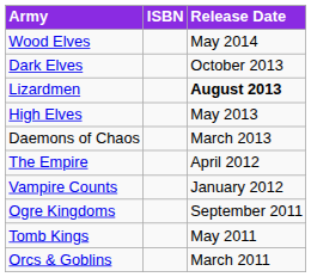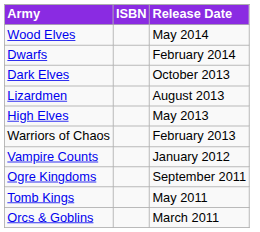 <table class="wikitable">
 <tr valign=center>
 </tr>
 <tr style="color:white; background:#8A2BE2;">
 <td><strong>Army</strong></td>
 <td><strong>ISBN</strong></td>
 <td><strong>Release Date</strong></td>
 </tr>
 <tr>
 <td><a href='#'>Wood Elves</a></td>
 <td></td>
 <td>May 2014</td>
 </tr>
 <tr>
+<td><a href='#'>Dwarfs</a></td>
+<td></td>
+<td>February 2014</td>
+</tr>
+<tr>
 <td><a href='#'>Dark Elves</a></td>
 <td></td>
 <td>October 2013</td>
 </tr>
 <tr>
 <td><a href='#'>Lizardmen</a></td>
 <td></td>
-<td><strong>August 2013</strong></td>
+<td>August 2013</td>
 </tr>
 <tr>
 <td><a href='#'>High Elves</a></td>
 <td></td>
 <td>May 2013</td>
 </tr>
 <tr>
-<td>Daemons of Chaos</td>
+<td>Warriors of Chaos</td>
 <td></td>
-<td>March 2013</td>
-</tr>
-<tr>
-<td><a href='#'>The Empire</a></td>
-<td></td>
-<td>April 2012</td>
+<td>February 2013</td>
 </tr>
 <tr>
 <td><a href='#'>Vampire Counts</a></td>
 <td></td>
 <td>January 2012</td>
 </tr>
 <tr>
 <td><a href='#'>Ogre Kingdoms</a></td>
 <td></td>
 <td>September 2011</td>
 </tr>
 <tr>
 <td><a href='#'>Tomb Kings</a></td>
 <td></td>
 <td>May 2011</td>
 </tr>
 <tr>
 <td><a href='#'>Orcs & Goblins</a></td>
 <td></td>
 <td>March 2011</td>
 </tr>
 </table>
